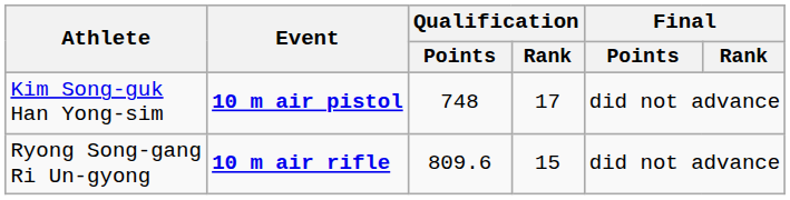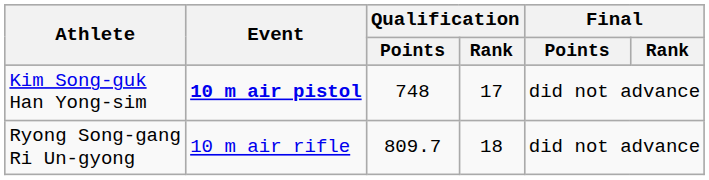 <table class=wikitable style=font-size:90%;text-align:center>
 <tr>
 <th rowspan="2">Athlete</th>
 <th rowspan="2">Event</th>
 <th colspan=2>Qualification</th>
 <th colspan=2>Final</th>
 </tr>
 <tr style="font-size:95%">
 <th>Points</th>
 <th>Rank</th>
 <th>Points</th>
 <th>Rank</th>
 </tr>
 <tr>
 <td align=left><a href='#'>Kim Song-guk</a><br>Han Yong-sim</td>
 <td align=left><strong><a href='#'>10 m air pistol</a></strong></td>
 <td>748</td>
 <td>17</td>
 <td colspan=2>did not advance</td>
 </tr>
 <tr>
 <td align=left>Ryong Song-gang<br>Ri Un-gyong</td>
-<td align=left><strong><a href='#'>10 m air rifle</a></strong></td>
-<td>809.6</td>
-<td>15</td>
+<td align=left><a href='#'>10 m air rifle</a></td>
+<td>809.7</td>
+<td>18</td>
 <td colspan=2>did not advance</td>
 </tr>
 </table>
